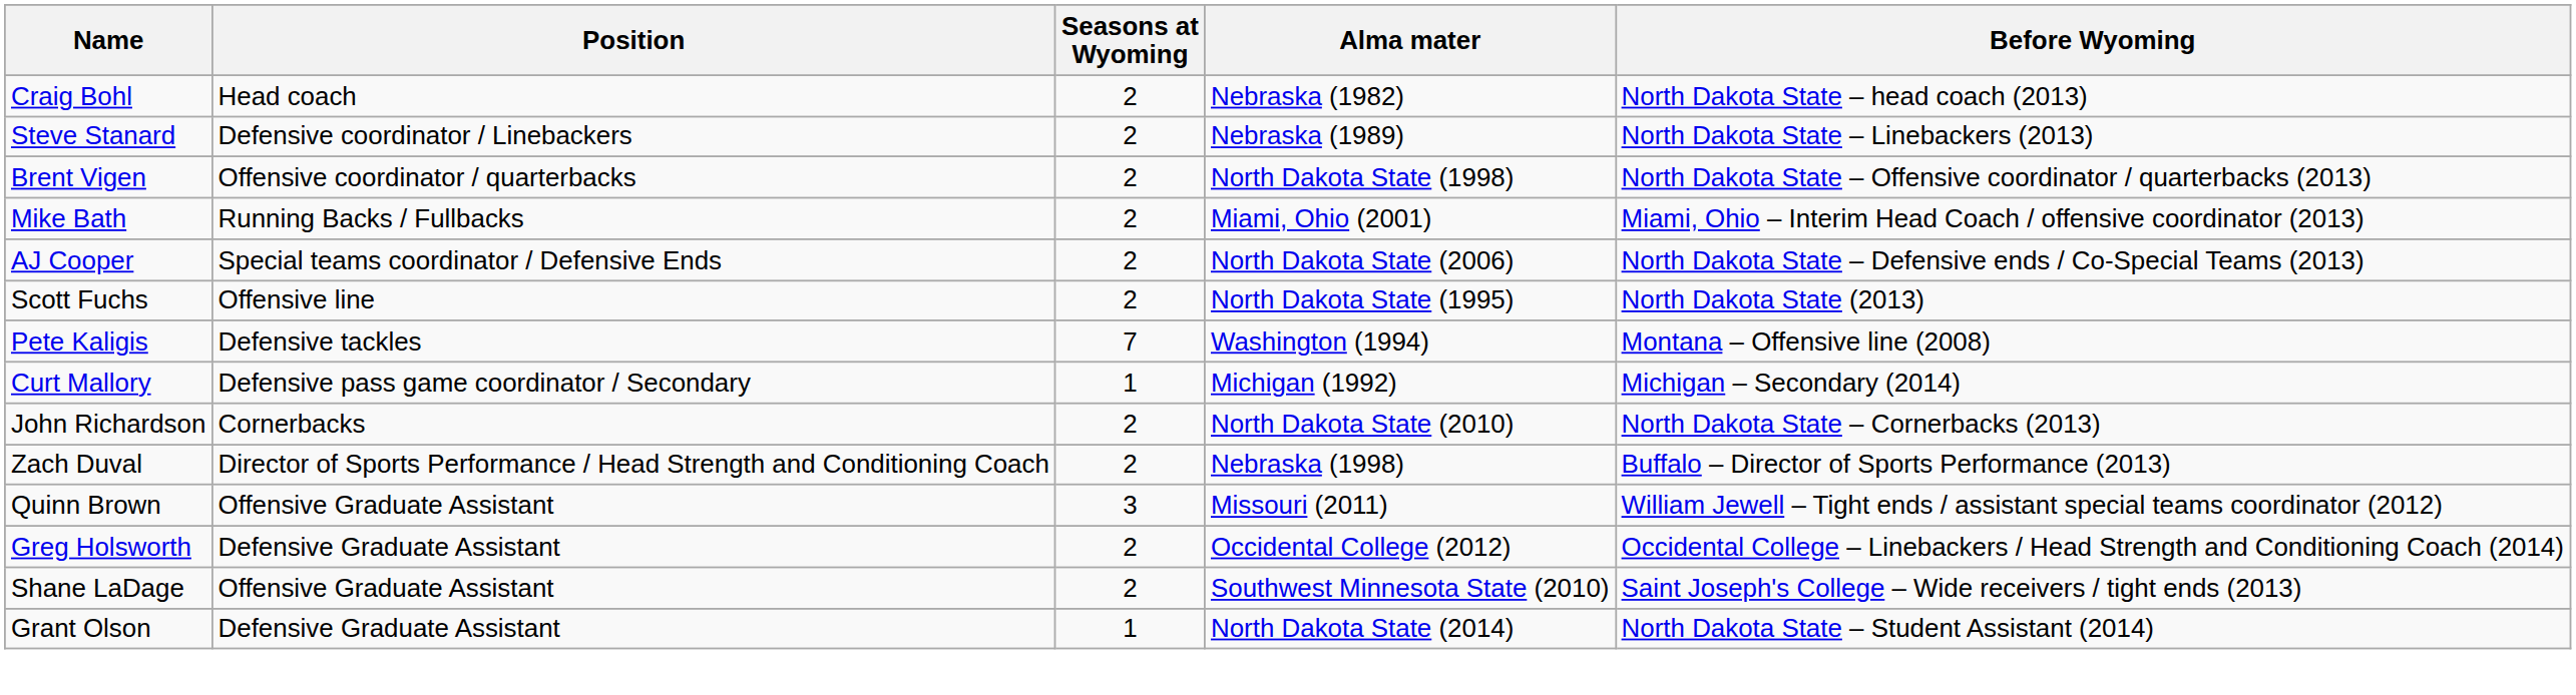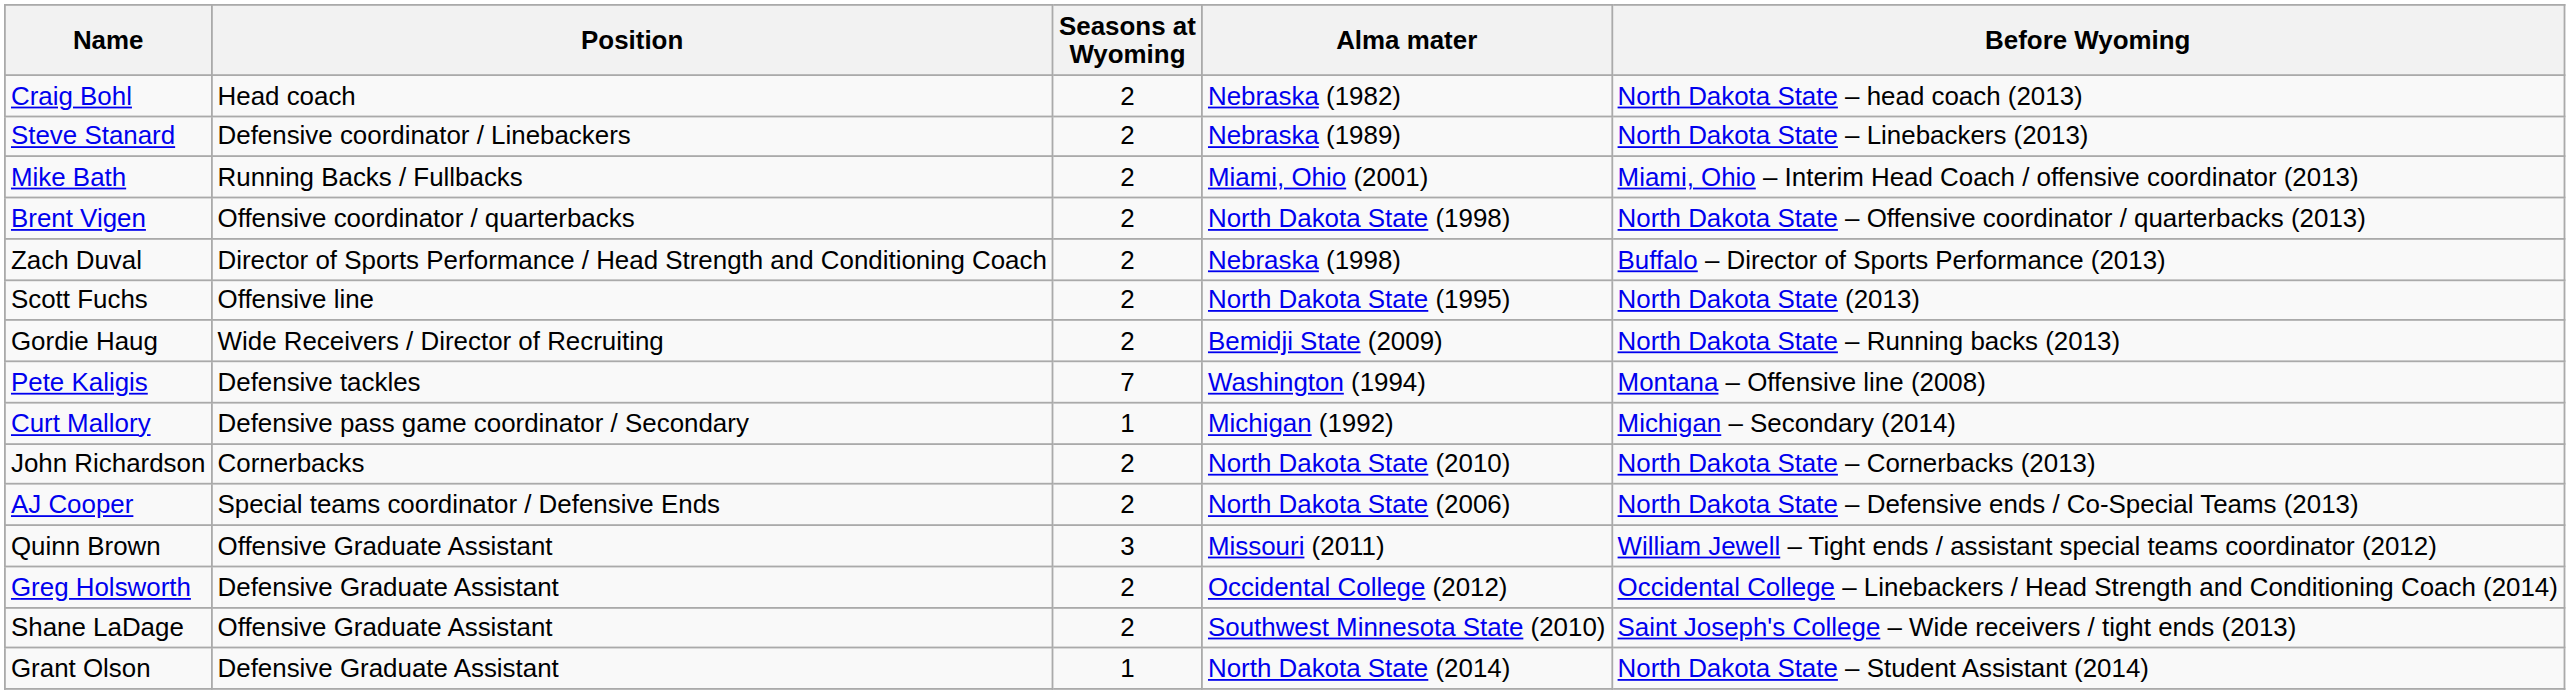 <table class="wikitable" border="1" style="font-size:90%;">
 <tr>
 <th>Name</th>
 <th>Position</th>
 <th>Seasons at<br>Wyoming</th>
 <th>Alma mater</th>
 <th>Before Wyoming</th>
 </tr>
 <tr>
 <td><a href='#'>Craig Bohl</a></td>
 <td>Head coach</td>
 <td align=center>2</td>
 <td><a href='#'>Nebraska</a> (1982)</td>
 <td><a href='#'>North Dakota State</a> – head coach (2013)</td>
 </tr>
 <tr>
 <td><a href='#'>Steve Stanard</a></td>
 <td>Defensive coordinator / Linebackers</td>
 <td align=center>2</td>
 <td><a href='#'>Nebraska</a> (1989)</td>
 <td><a href='#'>North Dakota State</a> – Linebackers (2013)</td>
 </tr>
 <tr>
+<td><a href='#'>Mike Bath</a></td>
+<td>Running Backs / Fullbacks</td>
+<td align=center>2</td>
+<td><a href='#'>Miami, Ohio</a> (2001)</td>
+<td><a href='#'>Miami, Ohio</a> – Interim Head Coach / offensive coordinator (2013)</td>
+</tr>
+<tr>
 <td><a href='#'>Brent Vigen</a></td>
 <td>Offensive coordinator / quarterbacks</td>
 <td align=center>2</td>
 <td><a href='#'>North Dakota State</a> (1998)</td>
 <td><a href='#'>North Dakota State</a> – Offensive coordinator / quarterbacks (2013)</td>
 </tr>
 <tr>
-<td><a href='#'>Mike Bath</a></td>
-<td>Running Backs / Fullbacks</td>
+<td>Zach Duval</td>
+<td>Director of Sports Performance / Head Strength and Conditioning Coach</td>
 <td align=center>2</td>
-<td><a href='#'>Miami, Ohio</a> (2001)</td>
-<td><a href='#'>Miami, Ohio</a> – Interim Head Coach / offensive coordinator (2013)</td>
-</tr>
-<tr>
-<td><a href='#'>AJ Cooper</a></td>
-<td>Special teams coordinator / Defensive Ends</td>
-<td align=center>2</td>
-<td><a href='#'>North Dakota State</a> (2006)</td>
-<td><a href='#'>North Dakota State</a> – Defensive ends / Co-Special Teams (2013)</td>
+<td><a href='#'>Nebraska</a> (1998)</td>
+<td><a href='#'>Buffalo</a> – Director of Sports Performance (2013)</td>
 </tr>
 <tr>
 <td>Scott Fuchs</td>
 <td>Offensive line</td>
 <td align=center>2</td>
 <td><a href='#'>North Dakota State</a> (1995)</td>
 <td><a href='#'>North Dakota State</a> (2013)</td>
+</tr>
+<tr>
+<td>Gordie Haug</td>
+<td>Wide Receivers / Director of Recruiting</td>
+<td align=center>2</td>
+<td><a href='#'>Bemidji State</a> (2009)</td>
+<td><a href='#'>North Dakota State</a> – Running backs (2013)</td>
 </tr>
 <tr>
 <td><a href='#'>Pete Kaligis</a></td>
 <td>Defensive tackles</td>
 <td align=center>7</td>
 <td><a href='#'>Washington</a> (1994)</td>
 <td><a href='#'>Montana</a> – Offensive line (2008)</td>
 </tr>
 <tr>
 <td><a href='#'>Curt Mallory</a></td>
 <td>Defensive pass game coordinator / Secondary</td>
 <td align=center>1</td>
 <td><a href='#'>Michigan</a> (1992)</td>
 <td><a href='#'>Michigan</a> – Secondary (2014)</td>
 </tr>
 <tr>
 <td>John Richardson</td>
 <td>Cornerbacks</td>
 <td align=center>2</td>
 <td><a href='#'>North Dakota State</a> (2010)</td>
 <td><a href='#'>North Dakota State</a> – Cornerbacks (2013)</td>
 </tr>
 <tr>
-<td>Zach Duval</td>
-<td>Director of Sports Performance / Head Strength and Conditioning Coach</td>
+<td><a href='#'>AJ Cooper</a></td>
+<td>Special teams coordinator / Defensive Ends</td>
 <td align=center>2</td>
-<td><a href='#'>Nebraska</a> (1998)</td>
-<td><a href='#'>Buffalo</a> – Director of Sports Performance (2013)</td>
+<td><a href='#'>North Dakota State</a> (2006)</td>
+<td><a href='#'>North Dakota State</a> – Defensive ends / Co-Special Teams (2013)</td>
 </tr>
 <tr>
 <td>Quinn Brown</td>
 <td>Offensive Graduate Assistant</td>
 <td align=center>3</td>
 <td><a href='#'>Missouri</a> (2011)</td>
 <td><a href='#'>William Jewell</a> – Tight ends / assistant special teams coordinator (2012)</td>
 </tr>
 <tr>
 <td><a href='#'>Greg Holsworth</a></td>
 <td>Defensive Graduate Assistant</td>
 <td align=center>2</td>
 <td><a href='#'>Occidental College</a> (2012)</td>
 <td><a href='#'>Occidental College</a> – Linebackers / Head Strength and Conditioning Coach (2014)</td>
 </tr>
 <tr>
 <td>Shane LaDage</td>
 <td>Offensive Graduate Assistant</td>
 <td align=center>2</td>
 <td><a href='#'>Southwest Minnesota State</a> (2010)</td>
 <td><a href='#'>Saint Joseph's College</a> – Wide receivers / tight ends (2013)</td>
 </tr>
 <tr>
 <td>Grant Olson</td>
 <td>Defensive Graduate Assistant</td>
 <td align=center>1</td>
 <td><a href='#'>North Dakota State</a> (2014)</td>
 <td><a href='#'>North Dakota State</a> – Student Assistant (2014)</td>
 </tr>
 </table>
